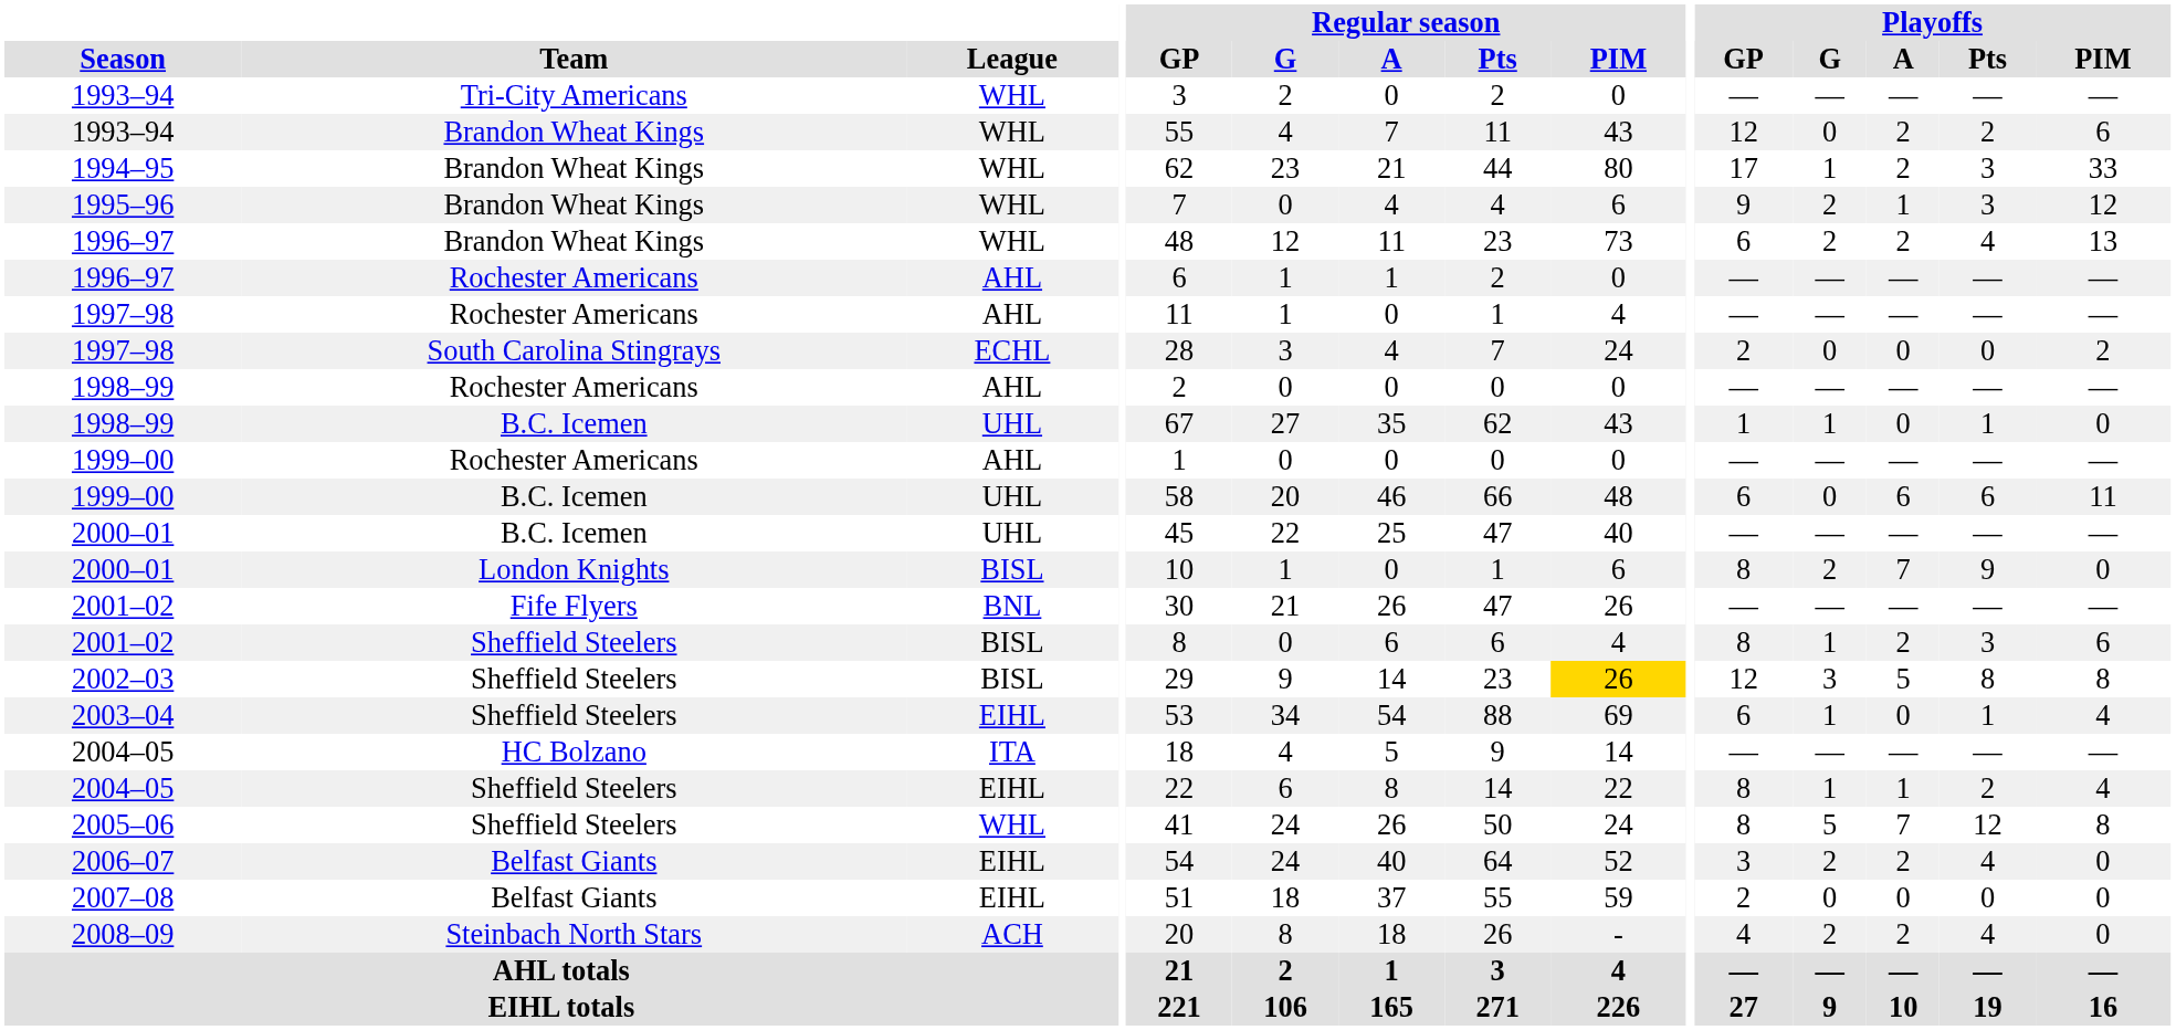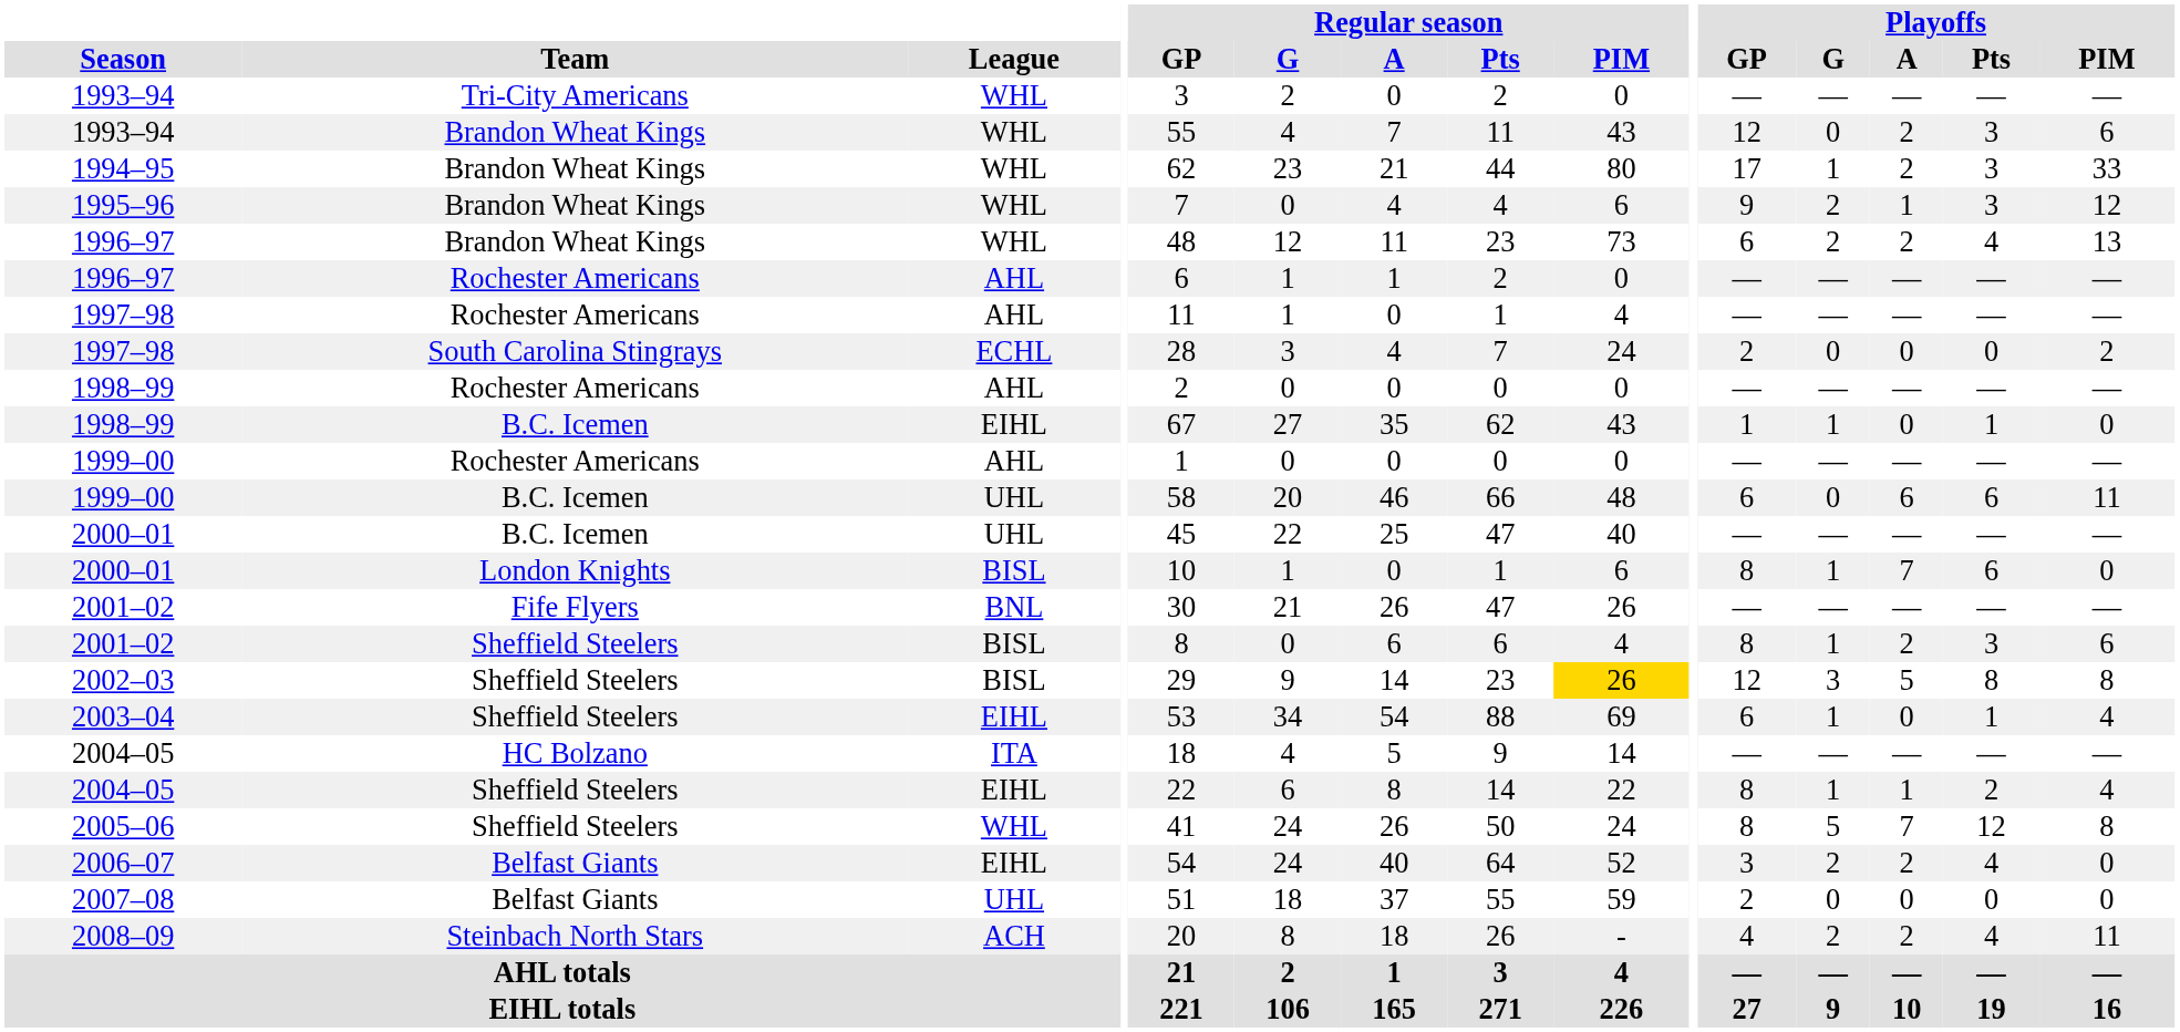 <table border="0" cellpadding="1" cellspacing="0" style="text-align:center; width:75%">
 <tr bgcolor="#e0e0e0">
 <th colspan="3" bgcolor="#ffffff"></th>
 <th rowspan="99" bgcolor="#ffffff"></th>
 <th colspan="5"><a href='#'>Regular season</a></th>
 <th rowspan="99" bgcolor="#ffffff"></th>
 <th colspan="5"><a href='#'>Playoffs</a></th>
 </tr>
 <tr bgcolor="#e0e0e0">
 <th><a href='#'>Season</a></th>
 <th>Team</th>
 <th>League</th>
 <th>GP</th>
 <th><a href='#'>G</a></th>
 <th><a href='#'>A</a></th>
 <th><a href='#'>Pts</a></th>
 <th><a href='#'>PIM</a></th>
 <th>GP</th>
 <th>G</th>
 <th>A</th>
 <th>Pts</th>
 <th>PIM</th>
 </tr>
 <tr ALIGN="center">
 <td><a href='#'>1993–94</a></td>
 <td><a href='#'>Tri-City Americans</a></td>
 <td><a href='#'>WHL</a></td>
 <td>3</td>
 <td>2</td>
 <td>0</td>
 <td>2</td>
 <td>0</td>
 <td>—</td>
 <td>—</td>
 <td>—</td>
 <td>—</td>
 <td>—</td>
 </tr>
 <tr bgcolor="#f0f0f0">
 <td>1993–94</td>
 <td><a href='#'>Brandon Wheat Kings</a></td>
 <td>WHL</td>
 <td>55</td>
 <td>4</td>
 <td>7</td>
 <td>11</td>
 <td>43</td>
 <td>12</td>
 <td>0</td>
 <td>2</td>
-<td>2</td>
+<td>3</td>
 <td>6</td>
 </tr>
 <tr>
 <td><a href='#'>1994–95</a></td>
 <td>Brandon Wheat Kings</td>
 <td>WHL</td>
 <td>62</td>
 <td>23</td>
 <td>21</td>
 <td>44</td>
 <td>80</td>
 <td>17</td>
 <td>1</td>
 <td>2</td>
 <td>3</td>
 <td>33</td>
 </tr>
 <tr bgcolor="#f0f0f0">
 <td><a href='#'>1995–96</a></td>
 <td>Brandon Wheat Kings</td>
 <td>WHL</td>
 <td>7</td>
 <td>0</td>
 <td>4</td>
 <td>4</td>
 <td>6</td>
 <td>9</td>
 <td>2</td>
 <td>1</td>
 <td>3</td>
 <td>12</td>
 </tr>
 <tr>
 <td><a href='#'>1996–97</a></td>
 <td>Brandon Wheat Kings</td>
 <td>WHL</td>
 <td>48</td>
 <td>12</td>
 <td>11</td>
 <td>23</td>
 <td>73</td>
 <td>6</td>
 <td>2</td>
 <td>2</td>
 <td>4</td>
 <td>13</td>
 </tr>
 <tr bgcolor="#f0f0f0">
 <td><a href='#'>1996–97</a></td>
 <td><a href='#'>Rochester Americans</a></td>
 <td><a href='#'>AHL</a></td>
 <td>6</td>
 <td>1</td>
 <td>1</td>
 <td>2</td>
 <td>0</td>
 <td>—</td>
 <td>—</td>
 <td>—</td>
 <td>—</td>
 <td>—</td>
 </tr>
 <tr>
 <td><a href='#'>1997–98</a></td>
 <td>Rochester Americans</td>
 <td>AHL</td>
 <td>11</td>
 <td>1</td>
 <td>0</td>
 <td>1</td>
 <td>4</td>
 <td>—</td>
 <td>—</td>
 <td>—</td>
 <td>—</td>
 <td>—</td>
 </tr>
 <tr bgcolor="#f0f0f0">
 <td><a href='#'>1997–98</a></td>
 <td><a href='#'>South Carolina Stingrays</a></td>
 <td><a href='#'>ECHL</a></td>
 <td>28</td>
 <td>3</td>
 <td>4</td>
 <td>7</td>
 <td>24</td>
 <td>2</td>
 <td>0</td>
 <td>0</td>
 <td>0</td>
 <td>2</td>
 </tr>
 <tr>
 <td><a href='#'>1998–99</a></td>
 <td>Rochester Americans</td>
 <td>AHL</td>
 <td>2</td>
 <td>0</td>
 <td>0</td>
 <td>0</td>
 <td>0</td>
 <td>—</td>
 <td>—</td>
 <td>—</td>
 <td>—</td>
 <td>—</td>
 </tr>
 <tr bgcolor="#f0f0f0">
 <td><a href='#'>1998–99</a></td>
 <td><a href='#'>B.C. Icemen</a></td>
-<td><a href='#'>UHL</a></td>
+<td>EIHL</td>
 <td>67</td>
 <td>27</td>
 <td>35</td>
 <td>62</td>
 <td>43</td>
 <td>1</td>
 <td>1</td>
 <td>0</td>
 <td>1</td>
 <td>0</td>
 </tr>
 <tr>
 <td><a href='#'>1999–00</a></td>
 <td>Rochester Americans</td>
 <td>AHL</td>
 <td>1</td>
 <td>0</td>
 <td>0</td>
 <td>0</td>
 <td>0</td>
 <td>—</td>
 <td>—</td>
 <td>—</td>
 <td>—</td>
 <td>—</td>
 </tr>
 <tr bgcolor="#f0f0f0">
 <td><a href='#'>1999–00</a></td>
 <td>B.C. Icemen</td>
 <td>UHL</td>
 <td>58</td>
 <td>20</td>
 <td>46</td>
 <td>66</td>
 <td>48</td>
 <td>6</td>
 <td>0</td>
 <td>6</td>
 <td>6</td>
 <td>11</td>
 </tr>
 <tr>
 <td><a href='#'>2000–01</a></td>
 <td>B.C. Icemen</td>
 <td>UHL</td>
 <td>45</td>
 <td>22</td>
 <td>25</td>
 <td>47</td>
 <td>40</td>
 <td>—</td>
 <td>—</td>
 <td>—</td>
 <td>—</td>
 <td>—</td>
 </tr>
 <tr bgcolor="#f0f0f0">
 <td><a href='#'>2000–01</a></td>
 <td><a href='#'>London Knights</a></td>
 <td><a href='#'>BISL</a></td>
 <td>10</td>
 <td>1</td>
 <td>0</td>
 <td>1</td>
 <td>6</td>
 <td>8</td>
-<td>2</td>
+<td>1</td>
 <td>7</td>
-<td>9</td>
+<td>6</td>
 <td>0</td>
 </tr>
 <tr>
 <td><a href='#'>2001–02</a></td>
 <td><a href='#'>Fife Flyers</a></td>
 <td><a href='#'>BNL</a></td>
 <td>30</td>
 <td>21</td>
 <td>26</td>
 <td>47</td>
 <td>26</td>
 <td>—</td>
 <td>—</td>
 <td>—</td>
 <td>—</td>
 <td>—</td>
 </tr>
 <tr bgcolor="#f0f0f0">
 <td><a href='#'>2001–02</a></td>
 <td><a href='#'>Sheffield Steelers</a></td>
 <td>BISL</td>
 <td>8</td>
 <td>0</td>
 <td>6</td>
 <td>6</td>
 <td>4</td>
 <td>8</td>
 <td>1</td>
 <td>2</td>
 <td>3</td>
 <td>6</td>
 </tr>
 <tr>
 <td><a href='#'>2002–03</a></td>
 <td>Sheffield Steelers</td>
 <td>BISL</td>
 <td>29</td>
 <td>9</td>
 <td>14</td>
 <td>23</td>
 <td style="background: gold;">26</td>
 <td>12</td>
 <td>3</td>
 <td>5</td>
 <td>8</td>
 <td>8</td>
 </tr>
 <tr bgcolor="#f0f0f0">
 <td><a href='#'>2003–04</a></td>
 <td>Sheffield Steelers</td>
 <td><a href='#'>EIHL</a></td>
 <td>53</td>
 <td>34</td>
 <td>54</td>
 <td>88</td>
 <td>69</td>
 <td>6</td>
 <td>1</td>
 <td>0</td>
 <td>1</td>
 <td>4</td>
 </tr>
 <tr>
 <td>2004–05</td>
 <td><a href='#'>HC Bolzano</a></td>
 <td><a href='#'>ITA</a></td>
 <td>18</td>
 <td>4</td>
 <td>5</td>
 <td>9</td>
 <td>14</td>
 <td>—</td>
 <td>—</td>
 <td>—</td>
 <td>—</td>
 <td>—</td>
 </tr>
 <tr bgcolor="#f0f0f0">
 <td><a href='#'>2004–05</a></td>
 <td>Sheffield Steelers</td>
 <td>EIHL</td>
 <td>22</td>
 <td>6</td>
 <td>8</td>
 <td>14</td>
 <td>22</td>
 <td>8</td>
 <td>1</td>
 <td>1</td>
 <td>2</td>
 <td>4</td>
 </tr>
 <tr>
 <td><a href='#'>2005–06</a></td>
 <td>Sheffield Steelers</td>
 <td><a href='#'>WHL</a></td>
 <td>41</td>
 <td>24</td>
 <td>26</td>
 <td>50</td>
 <td>24</td>
 <td>8</td>
 <td>5</td>
 <td>7</td>
 <td>12</td>
 <td>8</td>
 </tr>
 <tr bgcolor="#f0f0f0">
 <td><a href='#'>2006–07</a></td>
 <td><a href='#'>Belfast Giants</a></td>
 <td>EIHL</td>
 <td>54</td>
 <td>24</td>
 <td>40</td>
 <td>64</td>
 <td>52</td>
 <td>3</td>
 <td>2</td>
 <td>2</td>
 <td>4</td>
 <td>0</td>
 </tr>
 <tr>
 <td><a href='#'>2007–08</a></td>
 <td>Belfast Giants</td>
-<td>EIHL</td>
+<td><a href='#'>UHL</a></td>
 <td>51</td>
 <td>18</td>
 <td>37</td>
 <td>55</td>
 <td>59</td>
 <td>2</td>
 <td>0</td>
 <td>0</td>
 <td>0</td>
 <td>0</td>
 </tr>
 <tr bgcolor="#f0f0f0">
 <td><a href='#'>2008–09</a></td>
 <td><a href='#'>Steinbach North Stars</a></td>
 <td><a href='#'>ACH</a></td>
 <td>20</td>
 <td>8</td>
 <td>18</td>
 <td>26</td>
 <td>-</td>
 <td>4</td>
 <td>2</td>
 <td>2</td>
 <td>4</td>
-<td>0</td>
+<td>11</td>
 </tr>
 <tr bgcolor="#e0e0e0">
 <th colspan="3">AHL totals</th>
 <th>21</th>
 <th>2</th>
 <th>1</th>
 <th>3</th>
 <th>4</th>
 <th>—</th>
 <th>—</th>
 <th>—</th>
 <th>—</th>
 <th>—</th>
 </tr>
 <tr bgcolor="#e0e0e0">
 <th colspan="3">EIHL totals</th>
 <th>221</th>
 <th>106</th>
 <th>165</th>
 <th>271</th>
 <th>226</th>
 <th>27</th>
 <th>9</th>
 <th>10</th>
 <th>19</th>
 <th>16</th>
 </tr>
 </table>
